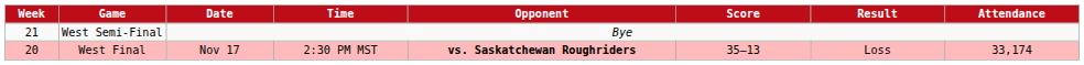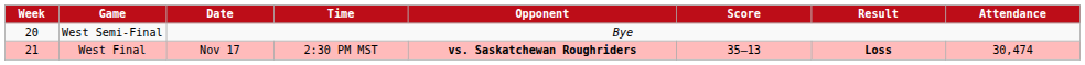 <table class="wikitable sortable">
 <tr>
 <th style="background:#bd0d18;color:#FFFFFF;"  width="4%">Week</th>
 <th style="background:#bd0d18;color:#FFFFFF;"  width="8%">Game</th>
 <th style="background:#bd0d18;color:#FFFFFF;"  width="8%">Date</th>
 <th style="background:#bd0d18;color:#FFFFFF;"  width="10%">Time</th>
 <th style="background:#bd0d18;color:#FFFFFF;"  width="20%">Opponent</th>
 <th style="background:#bd0d18;color:#FFFFFF;"  width="10%">Score</th>
 <th style="background:#bd0d18;color:#FFFFFF;"  width="10%">Result</th>
 <th style="background:#bd0d18;color:#FFFFFF;"  width="10%">Attendance</th>
 </tr>
 <tr align="center">
-<td>21</td>
+<td>20</td>
 <td>West Semi-Final</td>
 <td colspan="6"><em>Bye</em></td>
 </tr>
 <tr align="center" bgcolor="#ffbbbb">
-<td>20</td>
+<td>21</td>
 <td>West Final</td>
 <td>Nov 17</td>
 <td>2:30 PM MST</td>
 <td><strong>vs. Saskatchewan Roughriders</strong></td>
 <td>35–13</td>
-<td>Loss</td>
-<td>33,174</td>
+<td><strong>Loss</strong></td>
+<td>30,474</td>
 </tr>
 </table>
